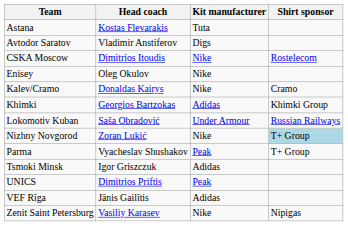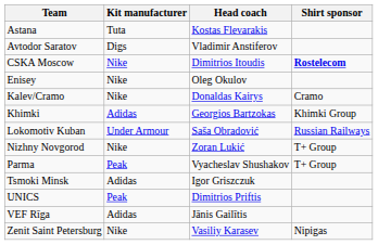 <table class="wikitable sortable">
 <tr>
 <th>Team</th>
+<th>Kit manufacturer</th>
 <th>Head coach</th>
-<th>Kit manufacturer</th>
 <th>Shirt sponsor</th>
 </tr>
 <tr>
 <td>Astana</td>
+<td>Tuta</td>
 <td> <a href='#'>Kostas Flevarakis</a></td>
-<td>Tuta</td>
 <td></td>
 </tr>
 <tr>
 <td>Avtodor Saratov</td>
+<td>Digs</td>
 <td> Vladimir Anstiferov</td>
-<td>Digs</td>
 <td></td>
 </tr>
 <tr>
 <td>CSKA Moscow</td>
+<td><a href='#'>Nike</a></td>
 <td> <a href='#'>Dimitrios Itoudis</a></td>
-<td><a href='#'>Nike</a></td>
-<td><a href='#'>Rostelecom</a></td>
+<td><strong><a href='#'>Rostelecom</a></strong></td>
 </tr>
 <tr>
 <td>Enisey</td>
+<td>Nike</td>
 <td> Oleg Okulov</td>
-<td>Nike</td>
 <td></td>
 </tr>
 <tr>
 <td>Kalev/Cramo</td>
+<td>Nike</td>
 <td> <a href='#'>Donaldas Kairys</a></td>
-<td>Nike</td>
 <td>Cramo</td>
 </tr>
 <tr>
 <td>Khimki</td>
+<td><a href='#'>Adidas</a></td>
 <td> <a href='#'>Georgios Bartzokas</a></td>
-<td><a href='#'>Adidas</a></td>
 <td>Khimki Group</td>
 </tr>
 <tr>
 <td>Lokomotiv Kuban</td>
+<td><a href='#'>Under Armour</a></td>
 <td> <a href='#'>Saša Obradović</a></td>
-<td><a href='#'>Under Armour</a></td>
 <td><a href='#'>Russian Railways</a></td>
 </tr>
 <tr>
 <td>Nizhny Novgorod</td>
+<td>Nike</td>
 <td> <a href='#'>Zoran Lukić</a></td>
-<td>Nike</td>
-<td style="background: lightblue;">T+ Group</td>
+<td>T+ Group</td>
 </tr>
 <tr>
 <td>Parma</td>
+<td><a href='#'>Peak</a></td>
 <td> Vyacheslav Shushakov</td>
-<td><a href='#'>Peak</a></td>
 <td>T+ Group</td>
 </tr>
 <tr>
 <td>Tsmoki Minsk</td>
+<td>Adidas</td>
 <td> Igor Griszczuk</td>
-<td>Adidas</td>
 <td></td>
 </tr>
 <tr>
 <td>UNICS</td>
+<td><a href='#'>Peak</a></td>
 <td> <a href='#'>Dimitrios Priftis</a></td>
-<td><a href='#'>Peak</a></td>
 <td></td>
 </tr>
 <tr>
 <td>VEF Rīga</td>
+<td>Adidas</td>
 <td> Jānis Gailītis</td>
-<td>Adidas</td>
 <td></td>
 </tr>
 <tr>
 <td>Zenit Saint Petersburg</td>
+<td>Nike</td>
 <td> <a href='#'>Vasiliy Karasev</a></td>
-<td>Nike</td>
 <td>Nipigas</td>
 </tr>
 </table>
